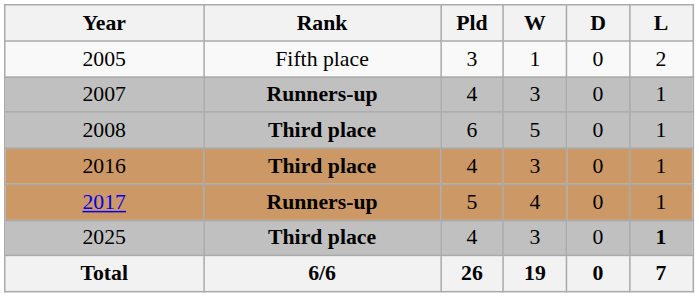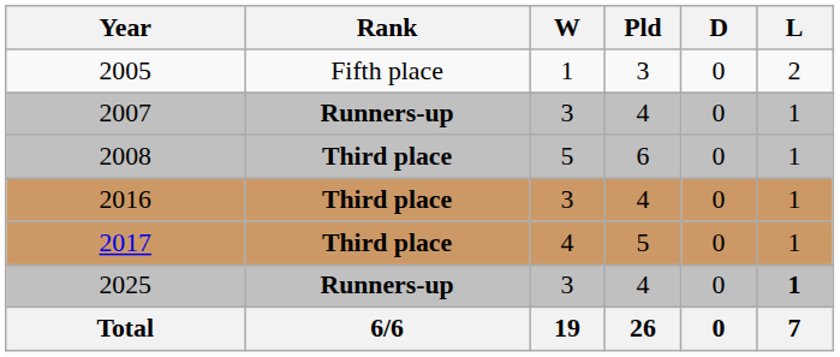 <table class="wikitable" style="text-align: center;font-size:90%;">
 <tr>
 <th width=125>Year</th>
 <th width=150>Rank</th>
+<th width=35>W</th>
 <th width=35>Pld</th>
-<th width=35>W</th>
 <th width=35>D</th>
 <th width=35>L</th>
 </tr>
 <tr>
 <td> 2005</td>
 <td>Fifth place</td>
+<td>1</td>
 <td>3</td>
-<td>1</td>
 <td>0</td>
 <td>2</td>
 </tr>
 <tr bgcolor=silver>
 <td> 2007</td>
 <td><strong>Runners-up</strong></td>
+<td>3</td>
 <td>4</td>
-<td>3</td>
 <td>0</td>
 <td>1</td>
 </tr>
 <tr bgcolor=silver>
 <td> 2008</td>
 <td><strong>Third place</strong></td>
+<td>5</td>
 <td>6</td>
-<td>5</td>
 <td>0</td>
 <td>1</td>
 </tr>
 <tr bgcolor="#cc9966">
 <td> 2016</td>
 <td><strong>Third place</strong></td>
+<td>3</td>
 <td>4</td>
-<td>3</td>
 <td>0</td>
 <td>1</td>
 </tr>
 <tr bgcolor="#cc9966">
 <td> <a href='#'>2017</a></td>
-<td><strong>Runners-up</strong></td>
+<td><strong>Third place</strong></td>
+<td>4</td>
 <td>5</td>
-<td>4</td>
 <td>0</td>
 <td>1</td>
 </tr>
 <tr bgcolor=silver>
 <td> 2025</td>
-<td><strong>Third place</strong></td>
+<td><strong>Runners-up</strong></td>
+<td>3</td>
 <td>4</td>
-<td>3</td>
 <td>0</td>
 <td><strong>1</strong></td>
 </tr>
 <tr>
 <th>Total</th>
 <th>6/6</th>
+<th>19</th>
 <th>26</th>
-<th>19</th>
 <th>0</th>
 <th>7</th>
 </tr>
 </table>
